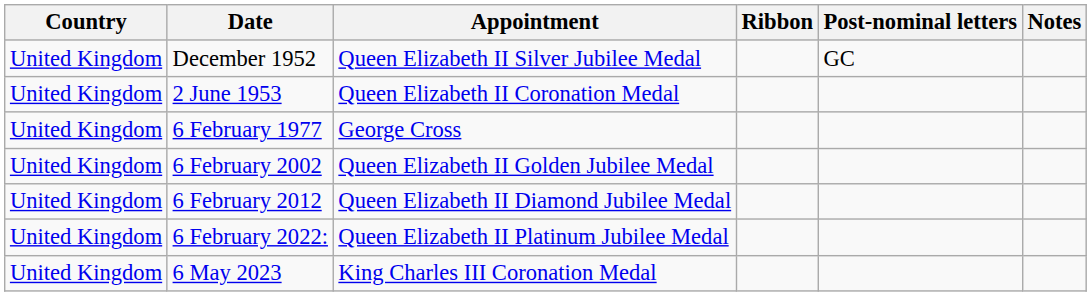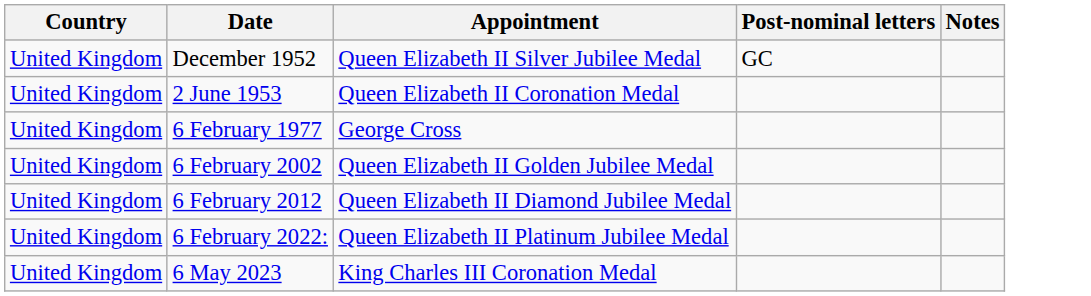 <table class="wikitable sortable">
 <tr>
 <th>Country</th>
 <th>Date</th>
 <th>Appointment</th>
-<th>Ribbon</th>
 <th>Post-nominal letters</th>
 <th>Notes</th>
 </tr>
 <tr>
 <td><a href='#'>United Kingdom</a></td>
 <td>December 1952</td>
 <td><a href='#'>Queen Elizabeth II Silver Jubilee Medal</a></td>
-<td></td>
 <td>GC</td>
 <td></td>
 </tr>
 <tr>
 <td><a href='#'>United Kingdom</a></td>
 <td><a href='#'>2 June 1953</a></td>
 <td><a href='#'>Queen Elizabeth II Coronation Medal</a></td>
 <td></td>
 <td></td>
-<td></td>
 </tr>
 <tr>
 <td><a href='#'>United Kingdom</a></td>
 <td><a href='#'>6 February 1977</a></td>
 <td><a href='#'>George Cross</a></td>
-<td></td>
 <td></td>
 <td></td>
 </tr>
 <tr>
 <td><a href='#'>United Kingdom</a></td>
 <td><a href='#'>6 February 2002</a></td>
 <td><a href='#'>Queen Elizabeth II Golden Jubilee Medal</a></td>
 <td></td>
 <td></td>
-<td></td>
 </tr>
 <tr>
 <td><a href='#'>United Kingdom</a></td>
 <td><a href='#'>6 February 2012</a></td>
 <td><a href='#'>Queen Elizabeth II Diamond Jubilee Medal</a></td>
-<td></td>
 <td></td>
 <td></td>
 </tr>
 <tr>
 <td><a href='#'>United Kingdom</a></td>
 <td><a href='#'>6 February 2022:</a></td>
 <td><a href='#'>Queen Elizabeth II Platinum Jubilee Medal</a></td>
 <td></td>
 <td></td>
-<td></td>
 </tr>
 <tr>
 <td><a href='#'>United Kingdom</a></td>
 <td><a href='#'>6 May 2023</a></td>
 <td><a href='#'>King Charles III Coronation Medal</a></td>
 <td></td>
 <td></td>
-<td></td>
 </tr>
 </table>
